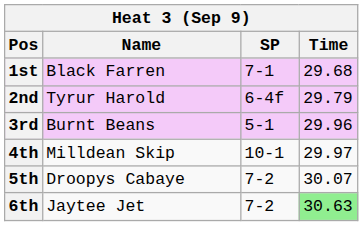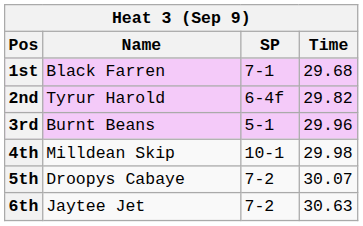 <table class="wikitable">
 <tr>
 <th colspan="6">Heat 3 (Sep 9)</th>
 </tr>
 <tr>
 <th width=20>Pos</th>
 <th width=150>Name</th>
 <th width=40>SP</th>
 <th width=40>Time</th>
 </tr>
 <tr style="background: #f4caf9;">
 <th>1st</th>
 <td>Black Farren</td>
 <td>7-1</td>
 <td>29.68</td>
 </tr>
 <tr style="background: #f4caf9;">
 <th>2nd</th>
 <td>Tyrur Harold</td>
 <td>6-4f</td>
-<td>29.79</td>
+<td>29.82</td>
 </tr>
 <tr style="background: #f4caf9;">
 <th>3rd</th>
 <td>Burnt Beans</td>
 <td>5-1</td>
 <td>29.96</td>
 </tr>
 <tr>
 <th>4th</th>
 <td>Milldean Skip</td>
 <td>10-1</td>
-<td>29.97</td>
+<td>29.98</td>
 </tr>
 <tr>
 <th>5th</th>
 <td>Droopys Cabaye</td>
 <td>7-2</td>
 <td>30.07</td>
 </tr>
 <tr>
 <th>6th</th>
 <td>Jaytee Jet</td>
 <td>7-2</td>
-<td style="background: lightgreen;">30.63</td>
+<td>30.63</td>
 </tr>
 </table>
